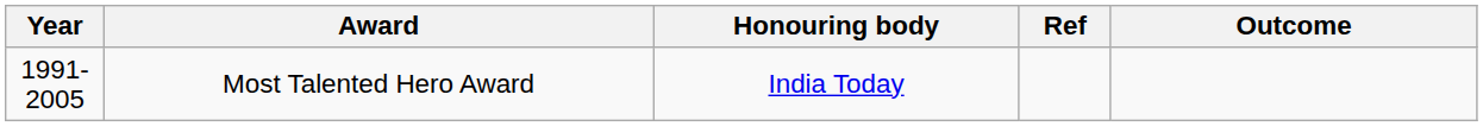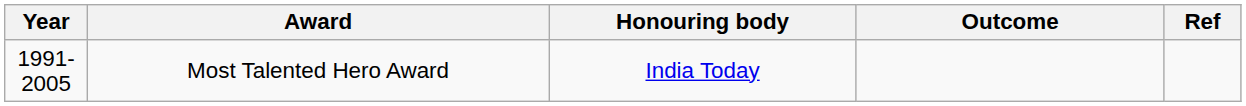 <table class="wikitable" style="width:100%;">
 <tr>
 <th width=5%>Year</th>
 <th style="width:30%;">Award</th>
 <th style="width:20%;">Honouring body</th>
+<th style="width:20%;">Outcome</th>
 <th style="width:5%;">Ref</th>
-<th style="width:20%;">Outcome</th>
 </tr>
 <tr>
 <td style="text-align:center;">1991-2005</td>
 <td style="text-align:center;">Most Talented Hero Award</td>
 <td style="text-align:center;"><a href='#'>India Today</a></td>
 <td></td>
 <td></td>
 </tr>
 </table>
